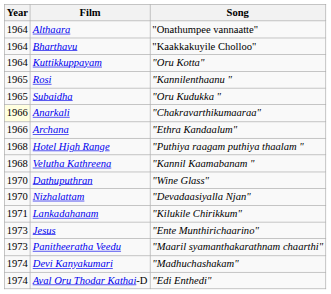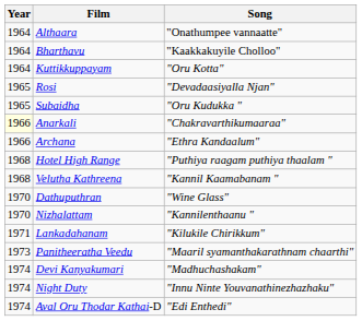 <table class="wikitable">
 <tr>
 <th>Year</th>
 <th>Film</th>
 <th>Song</th>
 </tr>
 <tr>
 <td>1964</td>
 <td><em><a href='#'>Althaara</a></em></td>
 <td>"Onathumpee vannaatte"</td>
 </tr>
 <tr>
 <td>1964</td>
 <td><em><a href='#'>Bharthavu</a></em></td>
 <td>"Kaakkakuyile Cholloo"</td>
 </tr>
 <tr>
 <td>1964</td>
 <td><em><a href='#'>Kuttikkuppayam</a></em></td>
 <td><em>"Oru Kotta"</em></td>
 </tr>
 <tr>
 <td>1965</td>
 <td><em><a href='#'>Rosi</a></em></td>
-<td><em>"Kannilenthaanu "</em></td>
+<td><em>"Devadaasiyalla Njan"</em></td>
 </tr>
 <tr>
 <td>1965</td>
 <td><em><a href='#'>Subaidha</a></em></td>
 <td><em>"Oru Kudukka "</em></td>
 </tr>
 <tr>
 <td style="background: lightyellow;">1966</td>
 <td><em><a href='#'>Anarkali</a></em></td>
 <td><em>"Chakravarthikumaaraa"</em></td>
 </tr>
 <tr>
 <td>1966</td>
 <td><em><a href='#'>Archana</a></em></td>
 <td><em>"Ethra Kandaalum"</em></td>
 </tr>
 <tr>
 <td>1968</td>
 <td><em><a href='#'>Hotel High Range</a></em></td>
 <td><em>"Puthiya raagam puthiya thaalam "</em></td>
 </tr>
 <tr>
 <td>1968</td>
 <td><em><a href='#'>Velutha Kathreena</a></em></td>
 <td><em>"Kannil Kaamabanam "</em></td>
 </tr>
 <tr>
 <td>1970</td>
 <td><em><a href='#'>Dathuputhran</a></em></td>
 <td><em>"Wine Glass"</em></td>
 </tr>
 <tr>
 <td>1970</td>
 <td><em><a href='#'>Nizhalattam</a></em></td>
-<td><em>"Devadaasiyalla Njan"</em></td>
+<td><em>"Kannilenthaanu "</em></td>
 </tr>
 <tr>
 <td>1971</td>
 <td><em><a href='#'>Lankadahanam</a></em></td>
 <td><em>"Kilukile Chirikkum"</em></td>
-</tr>
-<tr>
-<td>1973</td>
-<td><em><a href='#'>Jesus</a></em></td>
-<td><em>"Ente Munthirichaarino"</em></td>
 </tr>
 <tr>
 <td>1973</td>
 <td><em><a href='#'>Panitheeratha Veedu</a></em></td>
 <td><em>"Maaril syamanthakarathnam chaarthi"</em></td>
 </tr>
 <tr>
 <td>1974</td>
 <td><em><a href='#'>Devi Kanyakumari</a></em></td>
 <td><em>"Madhuchashakam"</em></td>
 </tr>
 <tr>
 <td>1974</td>
+<td><em><a href='#'>Night Duty</a></em></td>
+<td><em>"Innu Ninte Youvanathinezhazhaku"</em></td>
+</tr>
+<tr>
+<td>1974</td>
 <td><em><a href='#'>Aval Oru Thodar Kathai</a></em>-D</td>
 <td><em>"Edi Enthedi"</em></td>
 </tr>
 </table>
